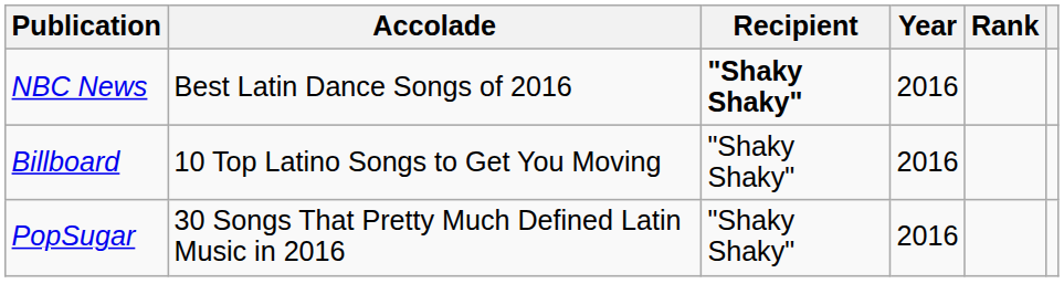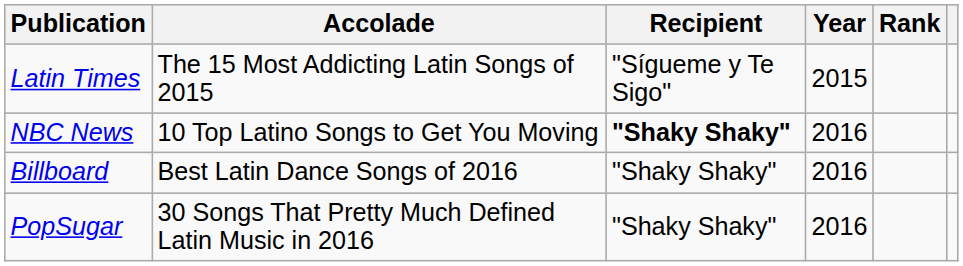 <table class="wikitable sortable">
 <tr>
 <th>Publication</th>
 <th>Accolade</th>
 <th>Recipient</th>
 <th>Year</th>
 <th>Rank</th>
 <th class="unsortable"></th>
 </tr>
 <tr>
+<td><em><a href='#'>Latin Times</a></em></td>
+<td>The 15 Most Addicting Latin Songs of 2015</td>
+<td>"Sígueme y Te Sigo"</td>
+<td>2015</td>
+<td></td>
+<td></td>
+</tr>
+<tr>
 <td><em><a href='#'>NBC News</a></em></td>
-<td>Best Latin Dance Songs of 2016</td>
+<td>10 Top Latino Songs to Get You Moving</td>
 <td><strong>"Shaky Shaky"</strong></td>
 <td>2016</td>
 <td></td>
 <td></td>
 </tr>
 <tr>
 <td><em><a href='#'>Billboard</a></em></td>
-<td>10 Top Latino Songs to Get You Moving</td>
+<td>Best Latin Dance Songs of 2016</td>
 <td>"Shaky Shaky"</td>
 <td>2016</td>
 <td></td>
 <td></td>
 </tr>
 <tr>
 <td><em><a href='#'>PopSugar</a></em></td>
 <td>30 Songs That Pretty Much Defined Latin Music in 2016</td>
 <td>"Shaky Shaky"</td>
 <td>2016</td>
 <td></td>
 <td></td>
 </tr>
 </table>
